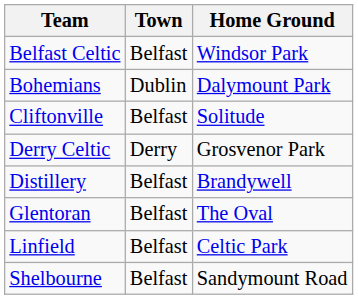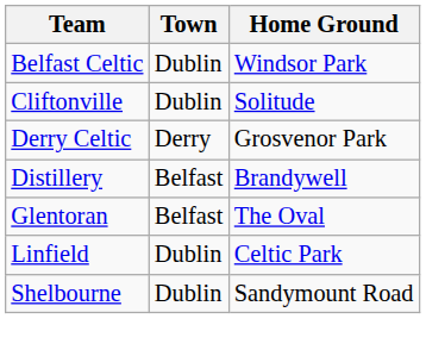 <table class="wikitable sortable">
 <tr>
 <th>Team</th>
 <th>Town</th>
 <th>Home Ground</th>
 </tr>
 <tr>
 <td><a href='#'>Belfast Celtic</a></td>
-<td>Belfast</td>
+<td>Dublin</td>
 <td><a href='#'>Windsor Park</a></td>
 </tr>
 <tr>
-<td><a href='#'>Bohemians</a></td>
+<td><a href='#'>Cliftonville</a></td>
 <td>Dublin</td>
-<td><a href='#'>Dalymount Park</a></td>
-</tr>
-<tr>
-<td><a href='#'>Cliftonville</a></td>
-<td>Belfast</td>
 <td><a href='#'>Solitude</a></td>
 </tr>
 <tr>
 <td><a href='#'>Derry Celtic</a></td>
 <td>Derry</td>
 <td>Grosvenor Park</td>
 </tr>
 <tr>
 <td><a href='#'>Distillery</a></td>
 <td>Belfast</td>
 <td><a href='#'>Brandywell</a></td>
 </tr>
 <tr>
 <td><a href='#'>Glentoran</a></td>
 <td>Belfast</td>
 <td><a href='#'>The Oval</a></td>
 </tr>
 <tr>
 <td><a href='#'>Linfield</a></td>
-<td>Belfast</td>
+<td>Dublin</td>
 <td><a href='#'>Celtic Park</a></td>
 </tr>
 <tr>
 <td><a href='#'>Shelbourne</a></td>
-<td>Belfast</td>
+<td>Dublin</td>
 <td>Sandymount Road</td>
 </tr>
 </table>
